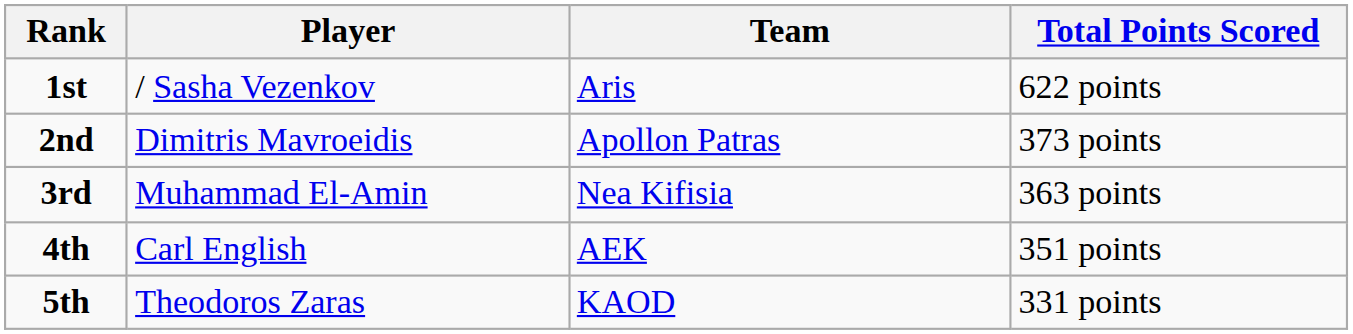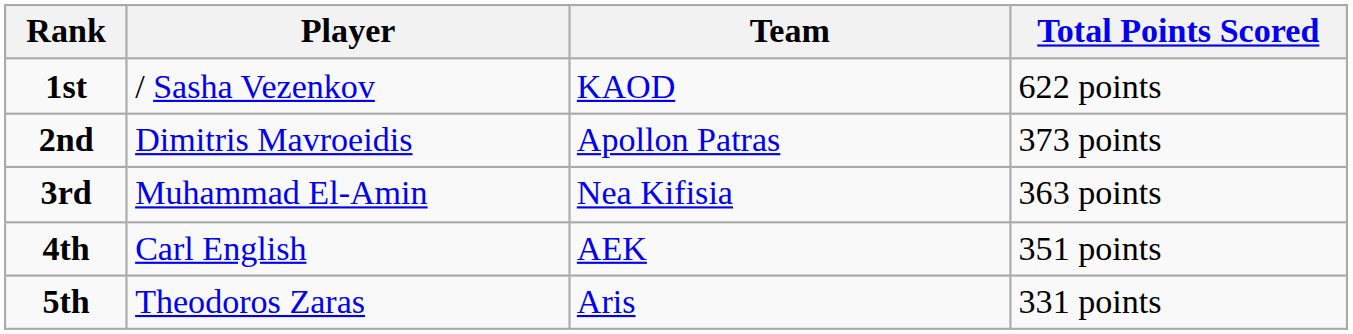 <table class="wikitable sortable">
 <tr>
 <th style="width:50px;">Rank</th>
 <th style="width:200px;">Player</th>
 <th style="width:200px;">Team</th>
 <th style="width:150px;"><a href='#'>Total Points Scored</a></th>
 </tr>
 <tr>
 <td style="text-align:center;"><strong>1st</strong></td>
 <td> /  <a href='#'>Sasha Vezenkov</a></td>
-<td><a href='#'>Aris</a></td>
+<td><a href='#'>KAOD</a></td>
 <td>622 points</td>
 </tr>
 <tr>
 <td style="text-align:center;"><strong>2nd</strong></td>
 <td> <a href='#'>Dimitris Mavroeidis</a></td>
 <td><a href='#'>Apollon Patras</a></td>
 <td>373 points</td>
 </tr>
 <tr>
 <td style="text-align:center;"><strong>3rd</strong></td>
 <td> <a href='#'>Muhammad El-Amin</a></td>
 <td><a href='#'>Nea Kifisia</a></td>
 <td>363 points</td>
 </tr>
 <tr>
 <td style="text-align:center;"><strong>4th</strong></td>
 <td> <a href='#'>Carl English</a></td>
 <td><a href='#'>AEK</a></td>
 <td>351 points</td>
 </tr>
 <tr>
 <td style="text-align:center;"><strong>5th</strong></td>
 <td> <a href='#'>Theodoros Zaras</a></td>
-<td><a href='#'>KAOD</a></td>
+<td><a href='#'>Aris</a></td>
 <td>331 points</td>
 </tr>
 </table>
